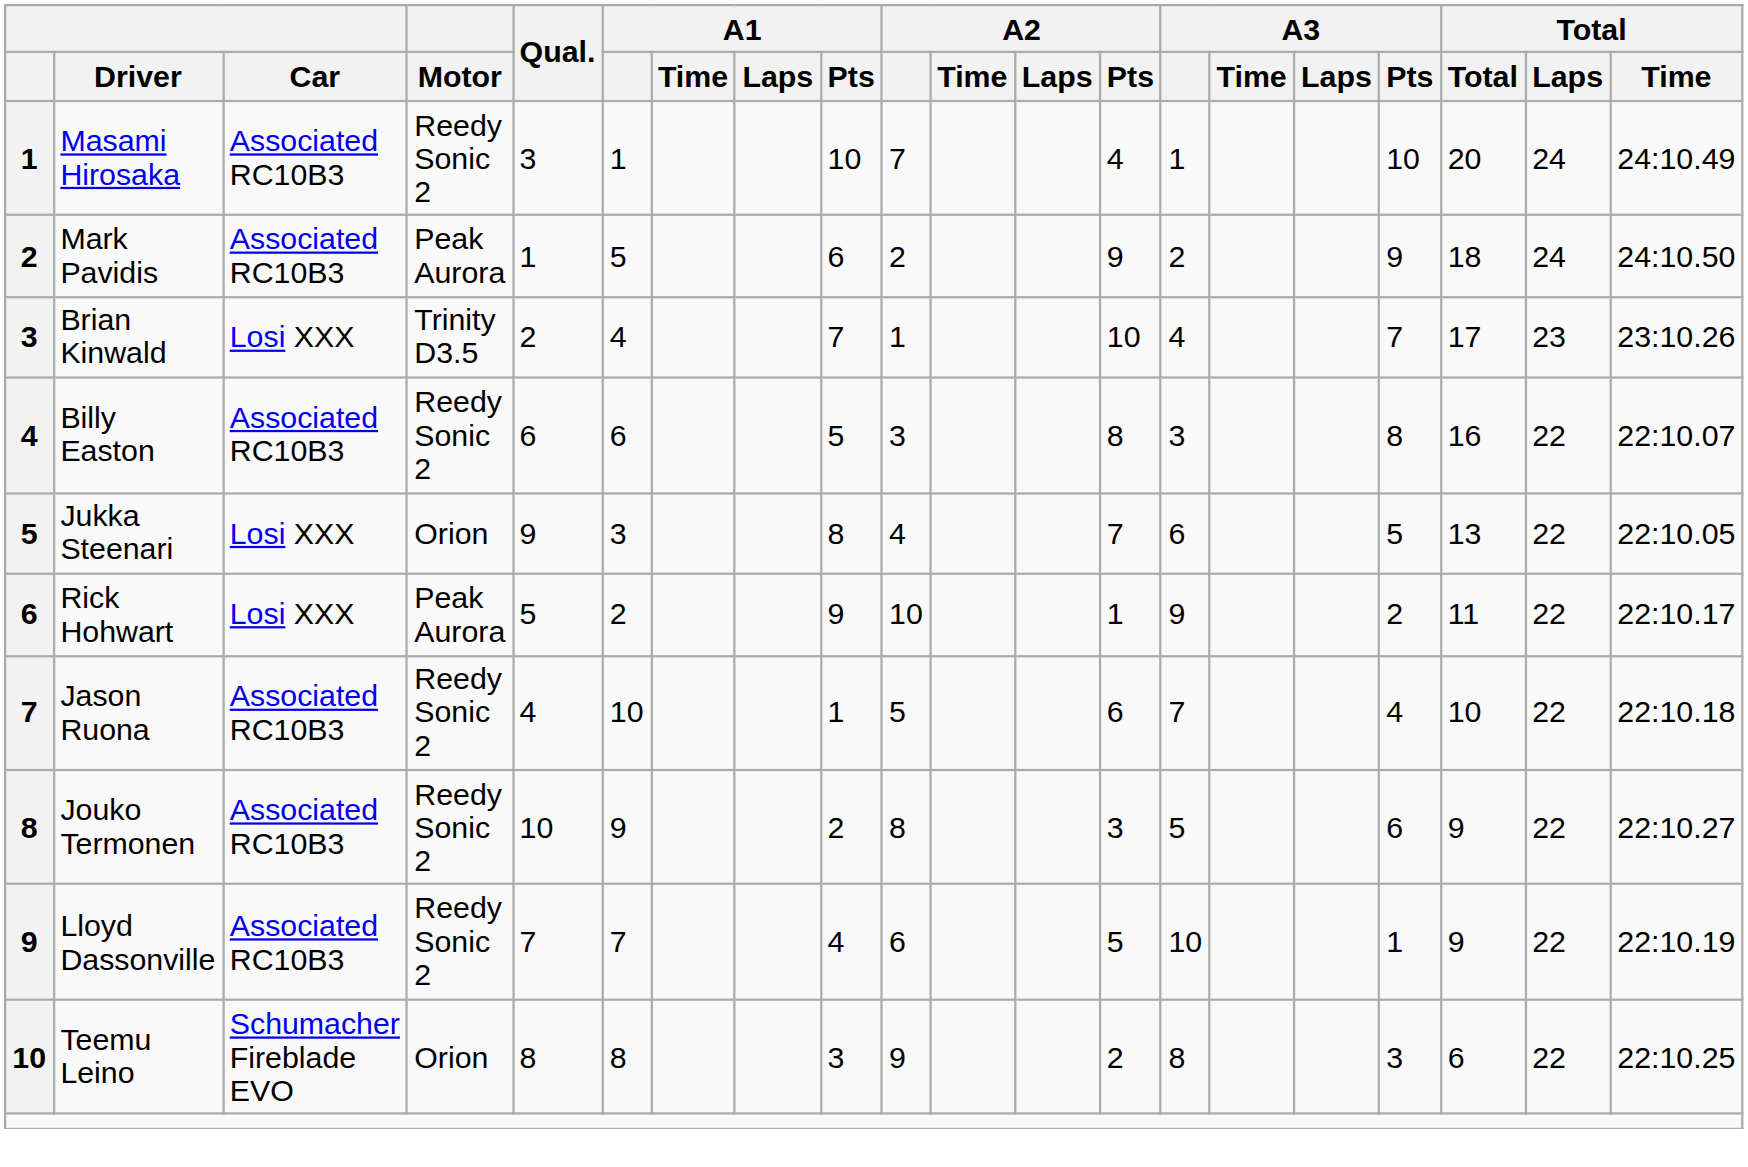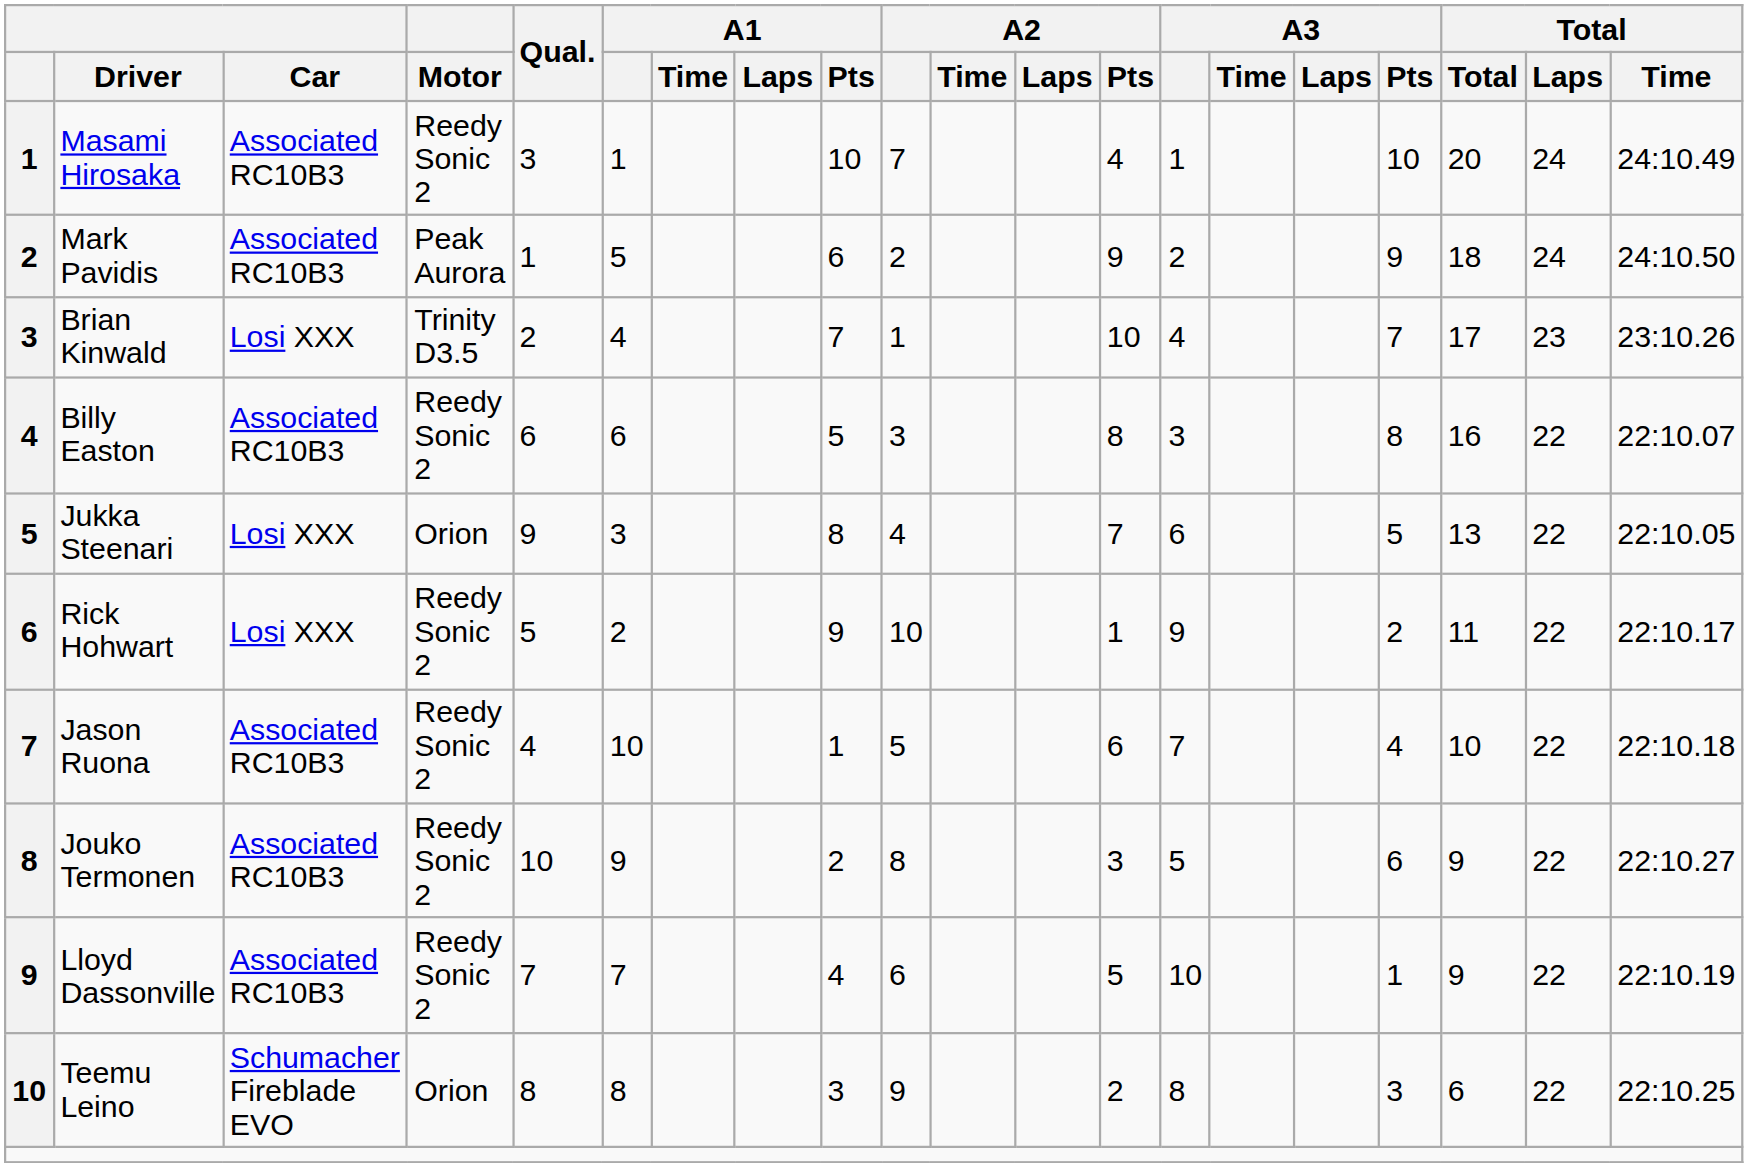 <table class="wikitable" style="font-size:85%;">
 <tr>
 <th colspan="3"></th>
 <th></th>
 <th rowspan="2">Qual.</th>
 <th colspan="4" style="text-align:center;">A1</th>
 <th colspan="4" style="text-align:center;">A2</th>
 <th colspan="4" style="text-align:center;">A3</th>
 <th colspan="3">Total</th>
 </tr>
 <tr>
 <th style="text-align:center;"></th>
 <th style="text-align:center;">Driver</th>
 <th style="text-align:center;">Car</th>
 <th>Motor</th>
 <th style="text-align:center;"></th>
 <th>Time</th>
 <th>Laps</th>
 <th style="text-align:center;">Pts</th>
 <th style="text-align:center;"></th>
 <th>Time</th>
 <th>Laps</th>
 <th style="text-align:center;">Pts</th>
 <th style="text-align:center;"></th>
 <th>Time</th>
 <th>Laps</th>
 <th style="text-align:center;">Pts</th>
 <th style="text-align:center;">Total</th>
 <th style="text-align:center;">Laps</th>
 <th style="text-align:center;">Time</th>
 </tr>
 <tr>
 <th>1</th>
 <td> <a href='#'>Masami Hirosaka</a></td>
 <td><a href='#'>Associated</a> RC10B3</td>
 <td>Reedy Sonic 2</td>
 <td>3</td>
 <td>1</td>
 <td></td>
 <td></td>
 <td>10</td>
 <td>7</td>
 <td></td>
 <td></td>
 <td>4</td>
 <td>1</td>
 <td></td>
 <td></td>
 <td>10</td>
 <td>20</td>
 <td>24</td>
 <td>24:10.49</td>
 </tr>
 <tr>
 <th>2</th>
 <td> Mark Pavidis</td>
 <td><a href='#'>Associated</a> RC10B3</td>
 <td>Peak Aurora</td>
 <td>1</td>
 <td>5</td>
 <td></td>
 <td></td>
 <td>6</td>
 <td>2</td>
 <td></td>
 <td></td>
 <td>9</td>
 <td>2</td>
 <td></td>
 <td></td>
 <td>9</td>
 <td>18</td>
 <td>24</td>
 <td>24:10.50</td>
 </tr>
 <tr>
 <th>3</th>
 <td> Brian Kinwald</td>
 <td><a href='#'>Losi</a> XXX</td>
 <td>Trinity D3.5</td>
 <td>2</td>
 <td>4</td>
 <td></td>
 <td></td>
 <td>7</td>
 <td>1</td>
 <td></td>
 <td></td>
 <td>10</td>
 <td>4</td>
 <td></td>
 <td></td>
 <td>7</td>
 <td>17</td>
 <td>23</td>
 <td>23:10.26</td>
 </tr>
 <tr>
 <th>4</th>
 <td> Billy Easton</td>
 <td><a href='#'>Associated</a> RC10B3</td>
 <td>Reedy Sonic 2</td>
 <td>6</td>
 <td>6</td>
 <td></td>
 <td></td>
 <td>5</td>
 <td>3</td>
 <td></td>
 <td></td>
 <td>8</td>
 <td>3</td>
 <td></td>
 <td></td>
 <td>8</td>
 <td>16</td>
 <td>22</td>
 <td>22:10.07</td>
 </tr>
 <tr>
 <th>5</th>
 <td> Jukka Steenari</td>
 <td><a href='#'>Losi</a> XXX</td>
 <td>Orion</td>
 <td>9</td>
 <td>3</td>
 <td></td>
 <td></td>
 <td>8</td>
 <td>4</td>
 <td></td>
 <td></td>
 <td>7</td>
 <td>6</td>
 <td></td>
 <td></td>
 <td>5</td>
 <td>13</td>
 <td>22</td>
 <td>22:10.05</td>
 </tr>
 <tr>
 <th>6</th>
 <td> Rick Hohwart</td>
 <td><a href='#'>Losi</a> XXX</td>
-<td>Peak Aurora</td>
+<td>Reedy Sonic 2</td>
 <td>5</td>
 <td>2</td>
 <td></td>
 <td></td>
 <td>9</td>
 <td>10</td>
 <td></td>
 <td></td>
 <td>1</td>
 <td>9</td>
 <td></td>
 <td></td>
 <td>2</td>
 <td>11</td>
 <td>22</td>
 <td>22:10.17</td>
 </tr>
 <tr>
 <th>7</th>
 <td> Jason Ruona</td>
 <td><a href='#'>Associated</a> RC10B3</td>
 <td>Reedy Sonic 2</td>
 <td>4</td>
 <td>10</td>
 <td></td>
 <td></td>
 <td>1</td>
 <td>5</td>
 <td></td>
 <td></td>
 <td>6</td>
 <td>7</td>
 <td></td>
 <td></td>
 <td>4</td>
 <td>10</td>
 <td>22</td>
 <td>22:10.18</td>
 </tr>
 <tr>
 <th>8</th>
 <td> Jouko Termonen</td>
 <td><a href='#'>Associated</a> RC10B3</td>
 <td>Reedy Sonic 2</td>
 <td>10</td>
 <td>9</td>
 <td></td>
 <td></td>
 <td>2</td>
 <td>8</td>
 <td></td>
 <td></td>
 <td>3</td>
 <td>5</td>
 <td></td>
 <td></td>
 <td>6</td>
 <td>9</td>
 <td>22</td>
 <td>22:10.27</td>
 </tr>
 <tr>
 <th>9</th>
 <td> Lloyd Dassonville</td>
 <td><a href='#'>Associated</a> RC10B3</td>
 <td>Reedy Sonic 2</td>
 <td>7</td>
 <td>7</td>
 <td></td>
 <td></td>
 <td>4</td>
 <td>6</td>
 <td></td>
 <td></td>
 <td>5</td>
 <td>10</td>
 <td></td>
 <td></td>
 <td>1</td>
 <td>9</td>
 <td>22</td>
 <td>22:10.19</td>
 </tr>
 <tr>
 <th>10</th>
 <td> Teemu Leino</td>
 <td><a href='#'>Schumacher</a> Fireblade EVO</td>
 <td>Orion</td>
 <td>8</td>
 <td>8</td>
 <td></td>
 <td></td>
 <td>3</td>
 <td>9</td>
 <td></td>
 <td></td>
 <td>2</td>
 <td>8</td>
 <td></td>
 <td></td>
 <td>3</td>
 <td>6</td>
 <td>22</td>
 <td>22:10.25</td>
 </tr>
 <tr>
 <td colspan="20"></td>
 </tr>
 <tr>
 </tr>
 </table>
